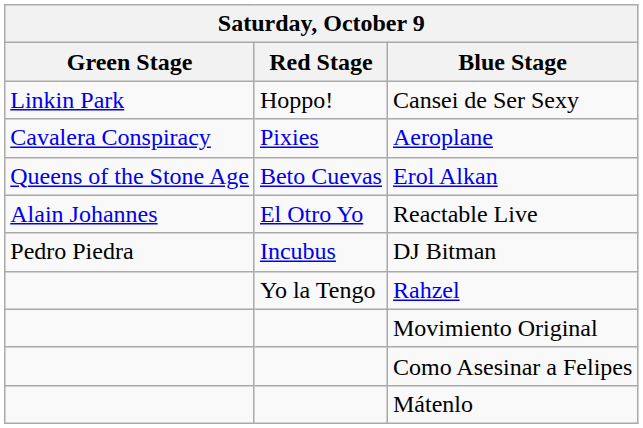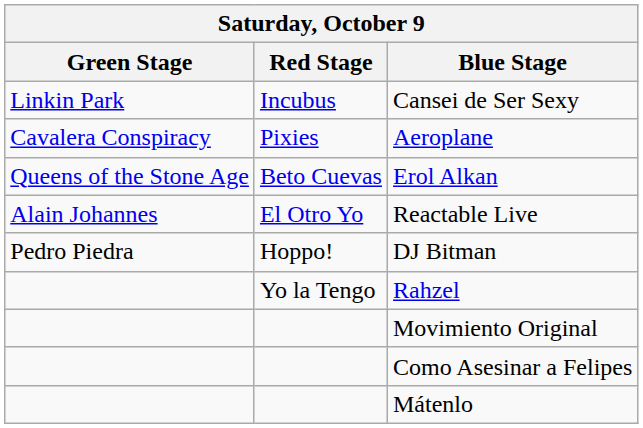 <table class="wikitable">
 <tr>
 <th colspan="3">Saturday, October 9</th>
 </tr>
 <tr>
 <th>Green Stage</th>
 <th>Red Stage</th>
 <th>Blue Stage</th>
 </tr>
 <tr>
 <td><a href='#'>Linkin Park</a></td>
-<td>Hoppo!</td>
+<td><a href='#'>Incubus</a></td>
 <td>Cansei de Ser Sexy</td>
 </tr>
 <tr>
 <td><a href='#'>Cavalera Conspiracy</a></td>
 <td><a href='#'>Pixies</a></td>
 <td><a href='#'>Aeroplane</a></td>
 </tr>
 <tr>
 <td><a href='#'>Queens of the Stone Age</a></td>
 <td><a href='#'>Beto Cuevas</a></td>
 <td><a href='#'>Erol Alkan</a></td>
 </tr>
 <tr>
 <td><a href='#'>Alain Johannes</a></td>
 <td><a href='#'>El Otro Yo</a></td>
 <td>Reactable Live</td>
 </tr>
 <tr>
 <td>Pedro Piedra</td>
-<td><a href='#'>Incubus</a></td>
+<td>Hoppo!</td>
 <td>DJ Bitman</td>
 </tr>
 <tr>
 <td></td>
 <td>Yo la Tengo</td>
 <td><a href='#'>Rahzel</a></td>
 </tr>
 <tr>
 <td></td>
 <td></td>
 <td>Movimiento Original</td>
 </tr>
 <tr>
 <td></td>
 <td></td>
 <td>Como Asesinar a Felipes</td>
 </tr>
 <tr>
 <td></td>
 <td></td>
 <td>Mátenlo</td>
 </tr>
 </table>
